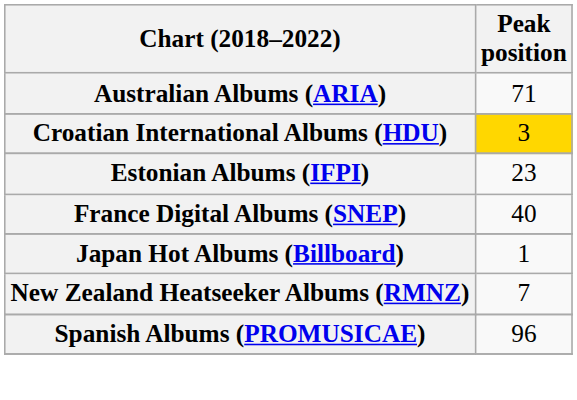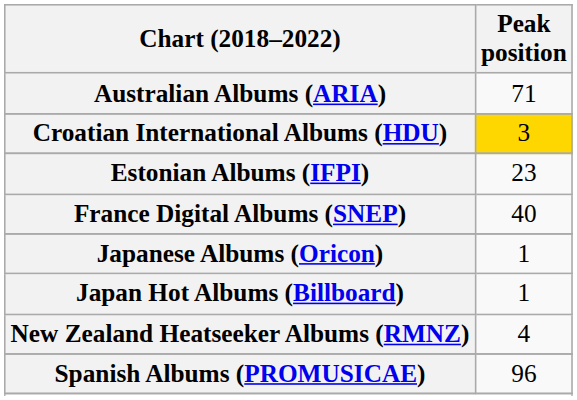 <table class="wikitable sortable plainrowheaders" style="text-align:center">
 <tr>
 <th scope="col">Chart (2018–2022)</th>
 <th scope="col">Peak<br> position</th>
 </tr>
 <tr>
 <th scope="row">Australian Albums (<a href='#'>ARIA</a>)</th>
 <td>71</td>
 </tr>
 <tr>
 </tr>
 <tr>
 </tr>
 <tr>
 </tr>
 <tr>
 <th scope="row">Croatian International Albums (<a href='#'>HDU</a>)</th>
 <td style="background: gold;">3</td>
 </tr>
 <tr>
 </tr>
 <tr>
 <th scope="row">Estonian Albums (<a href='#'>IFPI</a>)</th>
 <td>23</td>
 </tr>
 <tr>
 <th scope="row">France Digital Albums (<a href='#'>SNEP</a>)</th>
 <td>40</td>
 </tr>
 <tr>
 </tr>
 <tr>
+<th scope="row">Japanese Albums (<a href='#'>Oricon</a>)</th>
+<td>1</td>
+</tr>
+<tr>
 <th scope="row">Japan Hot Albums (<a href='#'>Billboard</a>)</th>
 <td>1</td>
 </tr>
 <tr>
 <th scope="row">New Zealand Heatseeker Albums (<a href='#'>RMNZ</a>)</th>
-<td>7</td>
+<td>4</td>
 </tr>
 <tr>
 </tr>
 <tr>
 </tr>
 <tr>
 <th scope="row">Spanish Albums (<a href='#'>PROMUSICAE</a>)</th>
 <td>96</td>
 </tr>
 <tr>
 </tr>
 <tr>
 </tr>
 <tr>
 </tr>
 <tr>
 </tr>
 <tr>
 </tr>
 </table>
